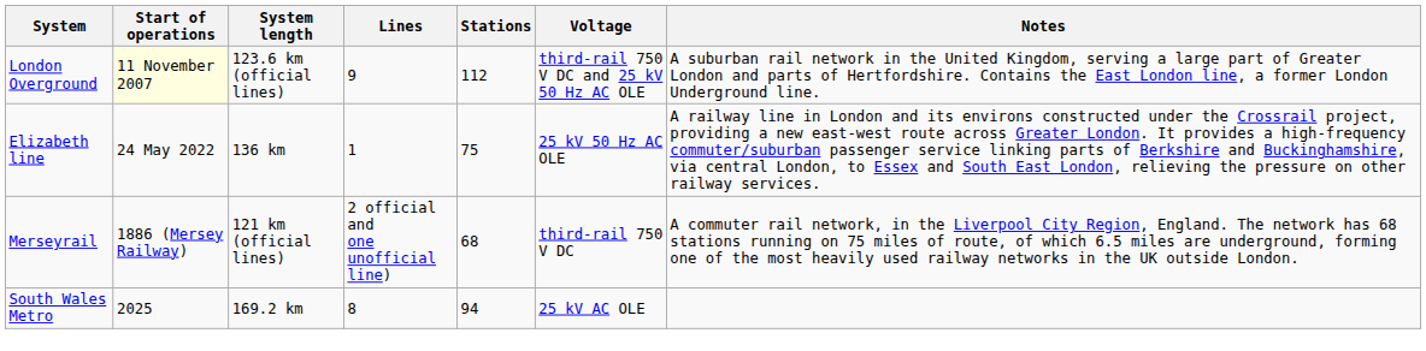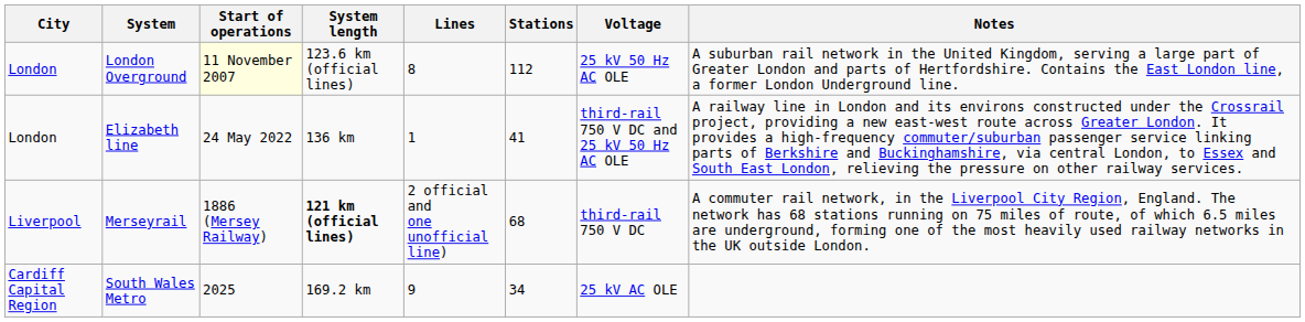 <table class="wikitable sortable">
 <tr>
+<th>City</th>
 <th>System</th>
 <th>Start of operations</th>
 <th>System length</th>
 <th>Lines</th>
 <th>Stations</th>
 <th>Voltage</th>
 <th class=unsortable>Notes</th>
 </tr>
 <tr>
+<td><a href='#'>London</a></td>
 <td><a href='#'>London Overground</a></td>
 <td style="background: lightyellow;">11 November 2007</td>
 <td>123.6 km (official lines)</td>
-<td>9</td>
+<td>8</td>
 <td>112</td>
-<td><a href='#'>third-rail</a> 750 V DC and <a href='#'>25 kV 50 Hz AC</a> OLE</td>
+<td><a href='#'>25 kV 50 Hz AC</a> OLE</td>
 <td>A suburban rail network in the United Kingdom, serving a large part of Greater London and parts of Hertfordshire. Contains the <a href='#'>East London line</a>, a former London Underground line.</td>
 </tr>
 <tr>
+<td>London</td>
 <td><a href='#'>Elizabeth line</a></td>
 <td>24 May 2022</td>
 <td>136 km</td>
 <td>1</td>
-<td>75</td>
-<td><a href='#'>25 kV 50 Hz AC</a> OLE</td>
+<td>41</td>
+<td><a href='#'>third-rail</a> 750 V DC and <a href='#'>25 kV 50 Hz AC</a> OLE</td>
 <td>A railway line in London and its environs constructed under the <a href='#'>Crossrail</a> project, providing a new east-west route across <a href='#'>Greater London</a>. It provides a high-frequency <a href='#'>commuter/suburban</a> passenger service linking parts of <a href='#'>Berkshire</a> and <a href='#'>Buckinghamshire</a>, via central London, to <a href='#'>Essex</a> and <a href='#'>South East London</a>, relieving the pressure on other railway services.</td>
 </tr>
 <tr>
+<td><a href='#'>Liverpool</a></td>
 <td><a href='#'>Merseyrail</a></td>
 <td>1886 (<a href='#'>Mersey Railway</a>)</td>
-<td>121 km (official lines)</td>
+<td><strong>121 km (official lines)</strong></td>
 <td>2 official and<br><a href='#'>one unofficial line</a>)</td>
 <td>68</td>
 <td><a href='#'>third-rail</a> 750 V DC</td>
 <td>A commuter rail network, in the <a href='#'>Liverpool City Region</a>, England. The network has 68 stations running on 75 miles of route, of which 6.5 miles are underground, forming one of the most heavily used railway networks in the UK outside London.</td>
 </tr>
 <tr>
+<td><a href='#'>Cardiff Capital Region</a></td>
 <td><a href='#'>South Wales Metro</a></td>
 <td>2025</td>
 <td>169.2 km</td>
-<td>8</td>
-<td>94</td>
+<td>9</td>
+<td>34</td>
 <td><a href='#'>25 kV AC</a> OLE</td>
 <td></td>
 </tr>
 </table>
